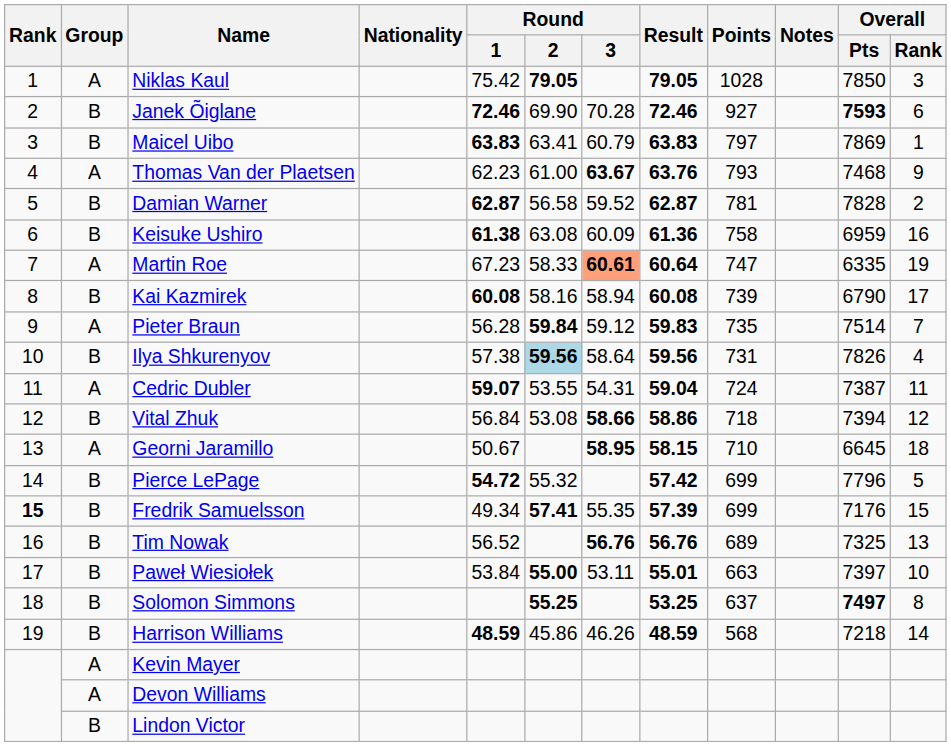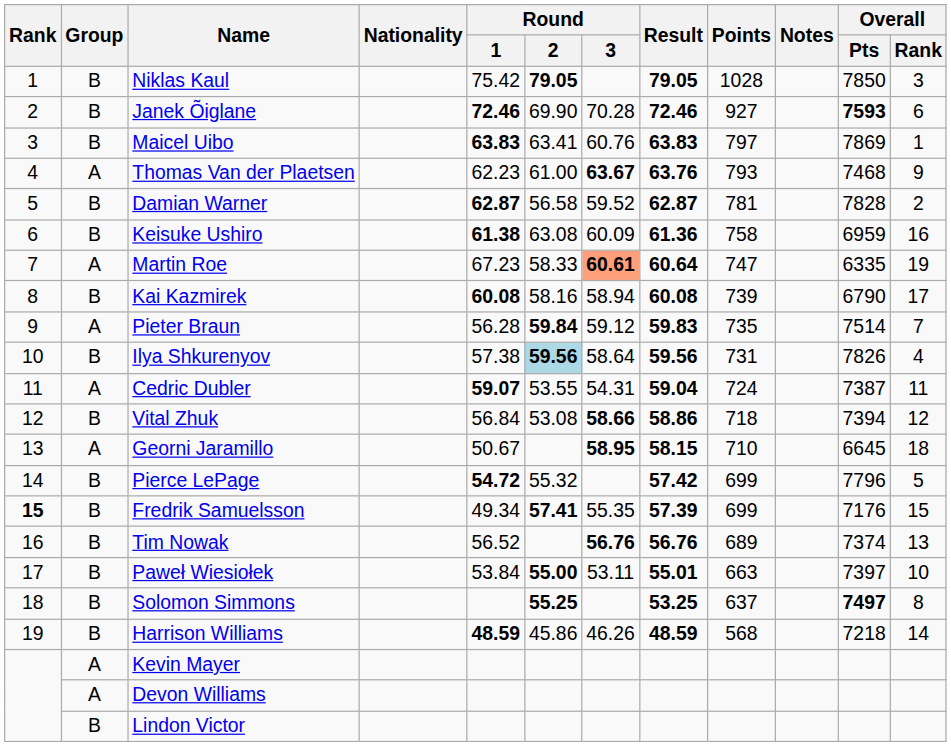 <table class="wikitable sortable" style="text-align:center">
 <tr>
 <th rowspan=2>Rank</th>
 <th rowspan=2>Group</th>
 <th rowspan=2>Name</th>
 <th rowspan=2>Nationality</th>
 <th colspan=3>Round</th>
 <th rowspan=2 data-sort-type="number">Result</th>
 <th rowspan=2>Points</th>
 <th rowspan=2>Notes</th>
 <th colspan=2>Overall</th>
 </tr>
 <tr>
 <th data-sort-type="number">1</th>
 <th data-sort-type="number">2</th>
 <th data-sort-type="number">3</th>
 <th>Pts</th>
 <th>Rank</th>
 </tr>
 <tr>
 <td>1</td>
-<td>A</td>
+<td>B</td>
 <td align=left><a href='#'>Niklas Kaul</a></td>
 <td align=left></td>
 <td>75.42</td>
 <td><strong>79.05</strong></td>
 <td></td>
 <td><strong>79.05</strong></td>
 <td>1028</td>
 <td></td>
 <td>7850</td>
 <td>3</td>
 </tr>
 <tr>
 <td>2</td>
 <td>B</td>
 <td align=left><a href='#'>Janek Õiglane</a></td>
 <td align=left></td>
 <td><strong>72.46</strong></td>
 <td>69.90</td>
 <td>70.28</td>
 <td><strong>72.46</strong></td>
 <td>927</td>
 <td></td>
 <td><strong>7593</strong></td>
 <td>6</td>
 </tr>
 <tr>
 <td>3</td>
 <td>B</td>
 <td align=left><a href='#'>Maicel Uibo</a></td>
 <td align=left></td>
 <td><strong>63.83</strong></td>
 <td>63.41</td>
-<td>60.79</td>
+<td>60.76</td>
 <td><strong>63.83</strong></td>
 <td>797</td>
 <td></td>
 <td>7869</td>
 <td>1</td>
 </tr>
 <tr>
 <td>4</td>
 <td>A</td>
 <td align=left><a href='#'>Thomas Van der Plaetsen</a></td>
 <td align=left></td>
 <td>62.23</td>
 <td>61.00</td>
 <td><strong>63.67</strong></td>
 <td><strong>63.76</strong></td>
 <td>793</td>
 <td></td>
 <td>7468</td>
 <td>9</td>
 </tr>
 <tr>
 <td>5</td>
 <td>B</td>
 <td align=left><a href='#'>Damian Warner</a></td>
 <td align=left></td>
 <td><strong>62.87</strong></td>
 <td>56.58</td>
 <td>59.52</td>
 <td><strong>62.87</strong></td>
 <td>781</td>
 <td></td>
 <td>7828</td>
 <td>2</td>
 </tr>
 <tr>
 <td>6</td>
 <td>B</td>
 <td align=left><a href='#'>Keisuke Ushiro</a></td>
 <td align=left></td>
 <td><strong>61.38</strong></td>
 <td>63.08</td>
 <td>60.09</td>
 <td><strong>61.36</strong></td>
 <td>758</td>
 <td></td>
 <td>6959</td>
 <td>16</td>
 </tr>
 <tr>
 <td>7</td>
 <td>A</td>
 <td align=left><a href='#'>Martin Roe</a></td>
 <td align=left></td>
 <td>67.23</td>
 <td>58.33</td>
 <td style="background: lightsalmon;"><strong>60.61</strong></td>
 <td><strong>60.64</strong></td>
 <td>747</td>
 <td></td>
 <td>6335</td>
 <td>19</td>
 </tr>
 <tr>
 <td>8</td>
 <td>B</td>
 <td align=left><a href='#'>Kai Kazmirek</a></td>
 <td align=left></td>
 <td><strong>60.08</strong></td>
 <td>58.16</td>
 <td>58.94</td>
 <td><strong>60.08</strong></td>
 <td>739</td>
 <td></td>
 <td>6790</td>
 <td>17</td>
 </tr>
 <tr>
 <td>9</td>
 <td>A</td>
 <td align=left><a href='#'>Pieter Braun</a></td>
 <td align=left></td>
 <td>56.28</td>
 <td><strong>59.84</strong></td>
 <td>59.12</td>
 <td><strong>59.83</strong></td>
 <td>735</td>
 <td></td>
 <td>7514</td>
 <td>7</td>
 </tr>
 <tr>
 <td>10</td>
 <td>B</td>
 <td align=left><a href='#'>Ilya Shkurenyov</a></td>
 <td align=left></td>
 <td>57.38</td>
 <td style="background: lightblue;"><strong>59.56</strong></td>
 <td>58.64</td>
 <td><strong>59.56</strong></td>
 <td>731</td>
 <td></td>
 <td>7826</td>
 <td>4</td>
 </tr>
 <tr>
 <td>11</td>
 <td>A</td>
 <td align=left><a href='#'>Cedric Dubler</a></td>
 <td align=left></td>
 <td><strong>59.07</strong></td>
 <td>53.55</td>
 <td>54.31</td>
 <td><strong>59.04</strong></td>
 <td>724</td>
 <td></td>
 <td>7387</td>
 <td>11</td>
 </tr>
 <tr>
 <td>12</td>
 <td>B</td>
 <td align=left><a href='#'>Vital Zhuk</a></td>
 <td align=left></td>
 <td>56.84</td>
 <td>53.08</td>
 <td><strong>58.66</strong></td>
 <td><strong>58.86</strong></td>
 <td>718</td>
 <td></td>
 <td>7394</td>
 <td>12</td>
 </tr>
 <tr>
 <td>13</td>
 <td>A</td>
 <td align=left><a href='#'>Georni Jaramillo</a></td>
 <td align=left></td>
 <td>50.67</td>
 <td></td>
 <td><strong>58.95</strong></td>
 <td><strong>58.15</strong></td>
 <td>710</td>
 <td></td>
 <td>6645</td>
 <td>18</td>
 </tr>
 <tr>
 <td>14</td>
 <td>B</td>
 <td align=left><a href='#'>Pierce LePage</a></td>
 <td align=left></td>
 <td><strong>54.72</strong></td>
 <td>55.32</td>
 <td></td>
 <td><strong>57.42</strong></td>
 <td>699</td>
 <td></td>
 <td>7796</td>
 <td>5</td>
 </tr>
 <tr>
 <td><strong>15</strong></td>
 <td>B</td>
 <td align=left><a href='#'>Fredrik Samuelsson</a></td>
 <td align=left></td>
 <td>49.34</td>
 <td><strong>57.41</strong></td>
 <td>55.35</td>
 <td><strong>57.39</strong></td>
 <td>699</td>
 <td></td>
 <td>7176</td>
 <td>15</td>
 </tr>
 <tr>
 <td>16</td>
 <td>B</td>
 <td align=left><a href='#'>Tim Nowak</a></td>
 <td align=left></td>
 <td>56.52</td>
 <td></td>
 <td><strong>56.76</strong></td>
 <td><strong>56.76</strong></td>
 <td>689</td>
 <td></td>
-<td>7325</td>
+<td>7374</td>
 <td>13</td>
 </tr>
 <tr>
 <td>17</td>
 <td>B</td>
 <td align=left><a href='#'>Paweł Wiesiołek</a></td>
 <td align=left></td>
 <td>53.84</td>
 <td><strong>55.00</strong></td>
 <td>53.11</td>
 <td><strong>55.01</strong></td>
 <td>663</td>
 <td></td>
 <td>7397</td>
 <td>10</td>
 </tr>
 <tr>
 <td>18</td>
 <td>B</td>
 <td align=left><a href='#'>Solomon Simmons</a></td>
 <td align=left></td>
 <td></td>
 <td><strong>55.25</strong></td>
 <td></td>
 <td><strong>53.25</strong></td>
 <td>637</td>
 <td></td>
 <td><strong>7497</strong></td>
 <td>8</td>
 </tr>
 <tr>
 <td>19</td>
 <td>B</td>
 <td align=left><a href='#'>Harrison Williams</a></td>
 <td align=left></td>
 <td><strong>48.59</strong></td>
 <td>45.86</td>
 <td>46.26</td>
 <td><strong>48.59</strong></td>
 <td>568</td>
 <td></td>
 <td>7218</td>
 <td>14</td>
 </tr>
 <tr>
 <td rowspan=3></td>
 <td>A</td>
 <td align=left><a href='#'>Kevin Mayer</a></td>
 <td align=left></td>
 <td></td>
 <td></td>
 <td></td>
 <td></td>
 <td></td>
 <td></td>
 <td></td>
 <td></td>
 </tr>
 <tr>
 <td>A</td>
 <td align=left><a href='#'>Devon Williams</a></td>
 <td align=left></td>
 <td></td>
 <td></td>
 <td></td>
 <td></td>
 <td></td>
 <td></td>
 <td></td>
 <td></td>
 </tr>
 <tr>
 <td>B</td>
 <td align=left><a href='#'>Lindon Victor</a></td>
 <td align=left></td>
 <td></td>
 <td></td>
 <td></td>
 <td></td>
 <td></td>
 <td></td>
 <td></td>
 <td></td>
 </tr>
 </table>
